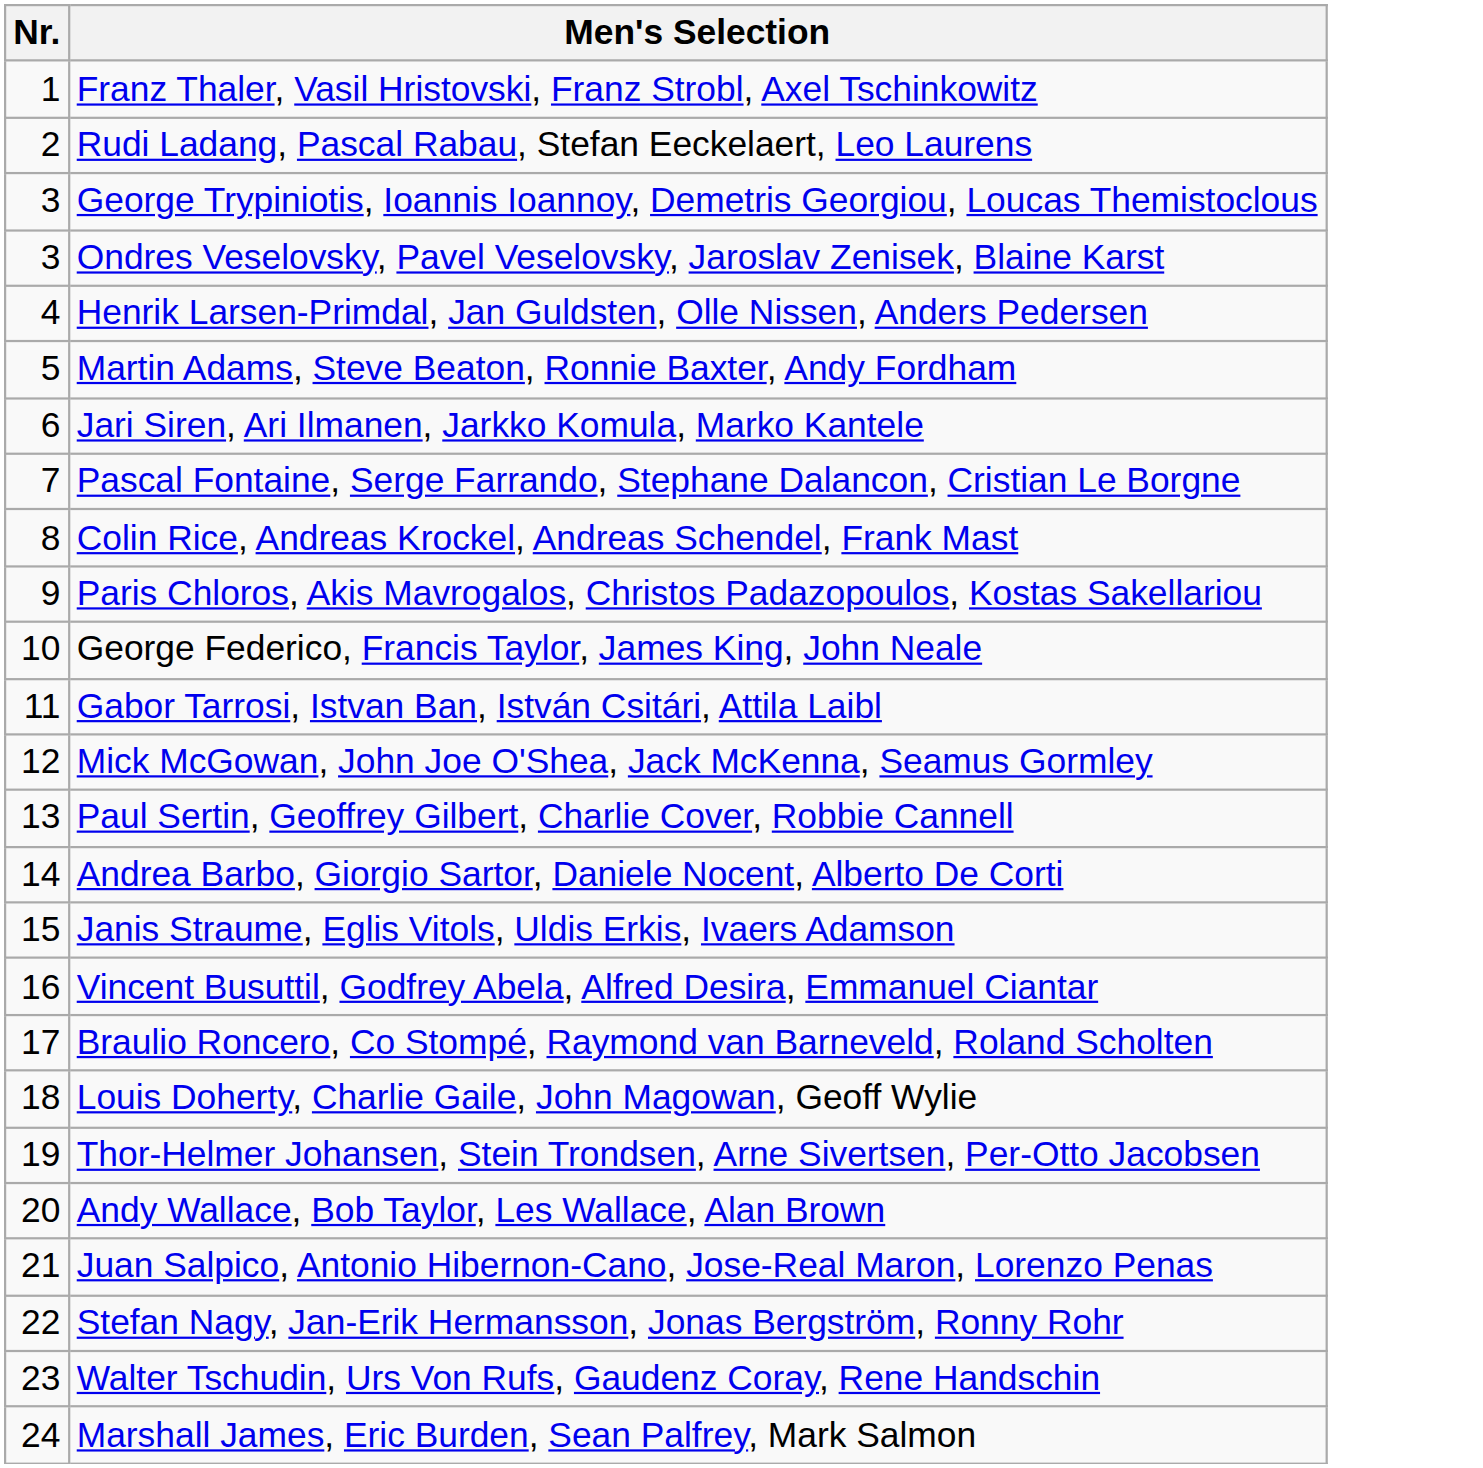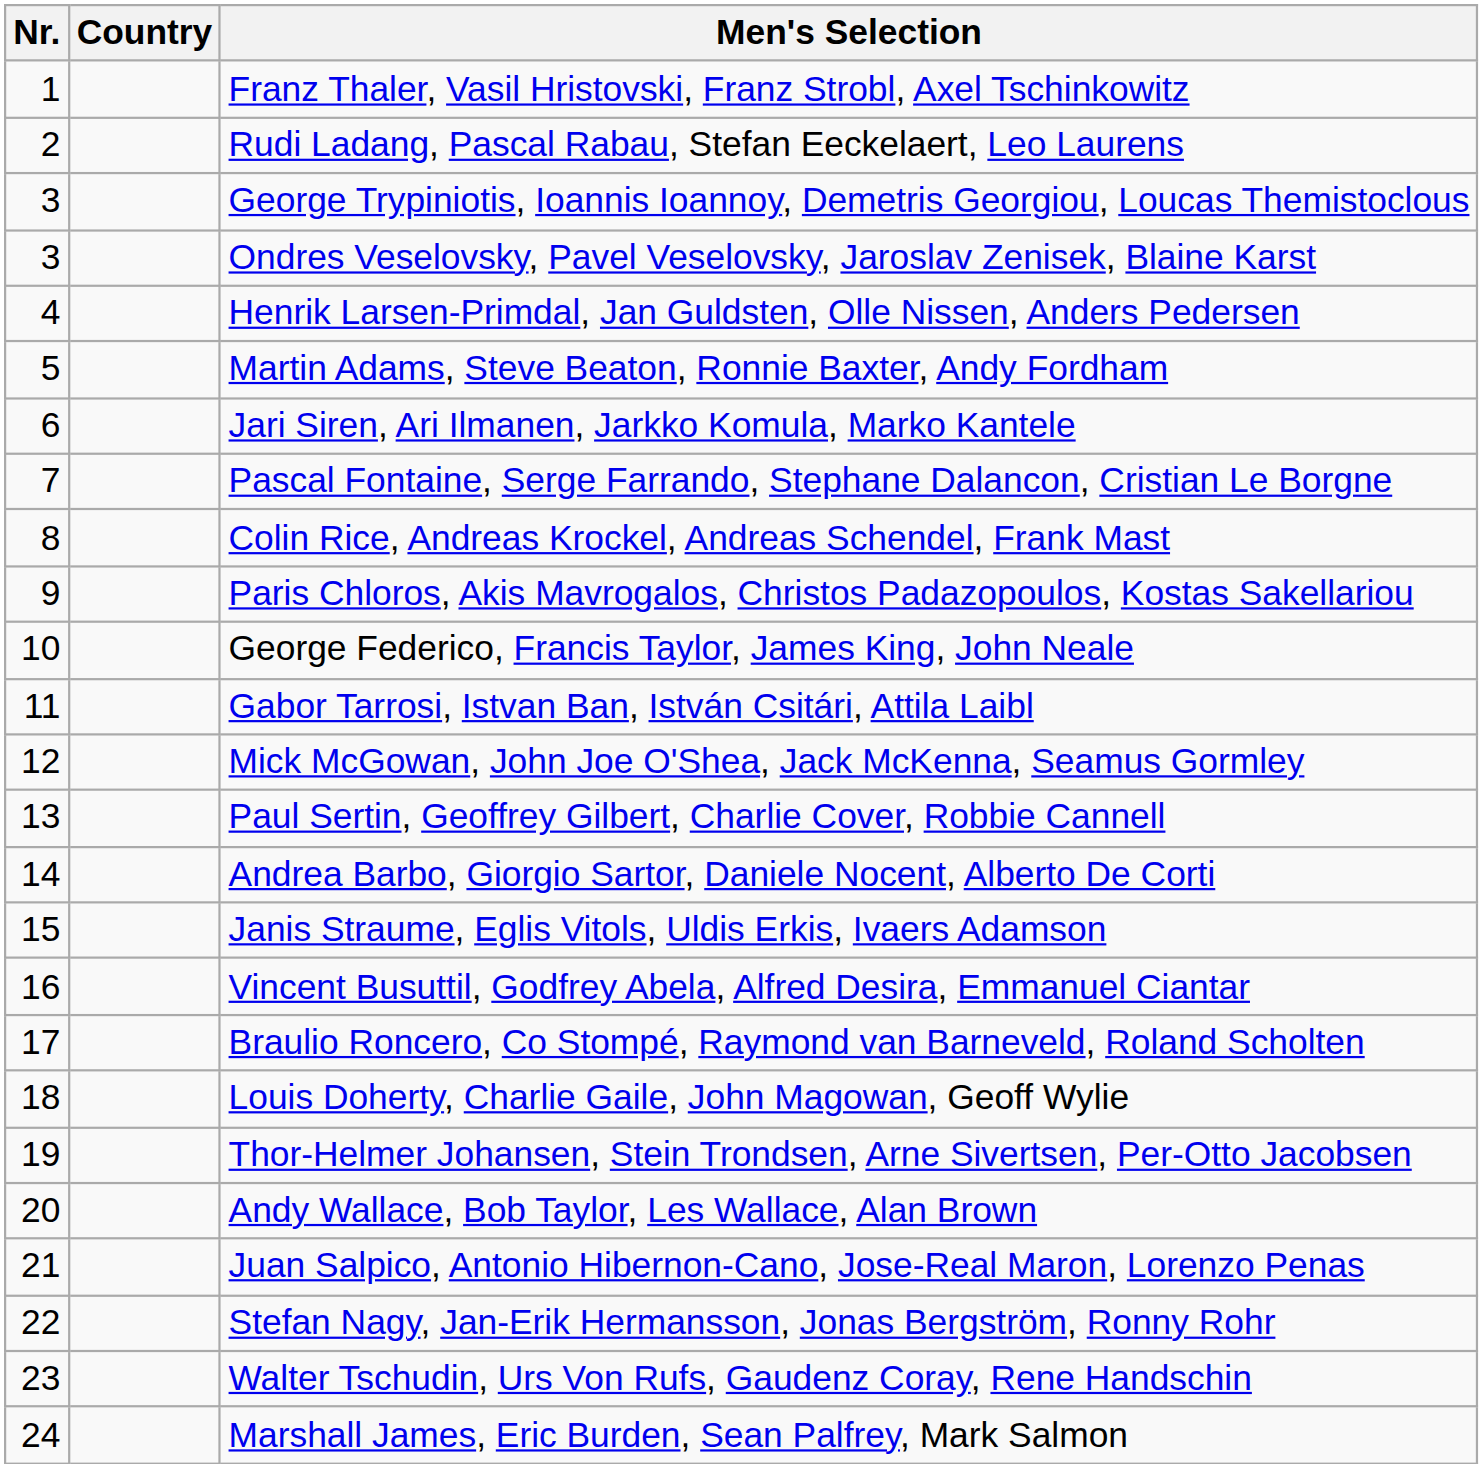 <table class="wikitable">
 <tr>
 <th>Nr.</th>
+<th>Country</th>
 <th>Men's Selection</th>
 </tr>
 <tr>
 <td align=right>1</td>
+<td></td>
 <td><a href='#'>Franz Thaler</a>, <a href='#'>Vasil Hristovski</a>, <a href='#'>Franz Strobl</a>, <a href='#'>Axel Tschinkowitz</a></td>
 </tr>
 <tr>
 <td align=right>2</td>
+<td></td>
 <td><a href='#'>Rudi Ladang</a>, <a href='#'>Pascal Rabau</a>, Stefan Eeckelaert, <a href='#'>Leo Laurens</a></td>
 </tr>
 <tr>
 <td align=right>3</td>
+<td></td>
 <td><a href='#'>George Trypiniotis</a>, <a href='#'>Ioannis Ioannoy</a>, <a href='#'>Demetris Georgiou</a>, <a href='#'>Loucas Themistoclous</a></td>
 </tr>
 <tr>
 <td align=right>3</td>
+<td></td>
 <td><a href='#'>Ondres Veselovsky</a>, <a href='#'>Pavel Veselovsky</a>, <a href='#'>Jaroslav Zenisek</a>, <a href='#'>Blaine Karst</a></td>
 </tr>
 <tr>
 <td align=right>4</td>
+<td></td>
 <td><a href='#'>Henrik Larsen-Primdal</a>, <a href='#'>Jan Guldsten</a>, <a href='#'>Olle Nissen</a>, <a href='#'>Anders Pedersen</a></td>
 </tr>
 <tr>
 <td align=right>5</td>
+<td></td>
 <td><a href='#'>Martin Adams</a>, <a href='#'>Steve Beaton</a>, <a href='#'>Ronnie Baxter</a>, <a href='#'>Andy Fordham</a></td>
 </tr>
 <tr>
 <td align=right>6</td>
+<td></td>
 <td><a href='#'>Jari Siren</a>, <a href='#'>Ari Ilmanen</a>, <a href='#'>Jarkko Komula</a>, <a href='#'>Marko Kantele</a></td>
 </tr>
 <tr>
 <td align=right>7</td>
+<td></td>
 <td><a href='#'>Pascal Fontaine</a>, <a href='#'>Serge Farrando</a>, <a href='#'>Stephane Dalancon</a>, <a href='#'>Cristian Le Borgne</a></td>
 </tr>
 <tr>
 <td align=right>8</td>
+<td></td>
 <td><a href='#'>Colin Rice</a>, <a href='#'>Andreas Krockel</a>, <a href='#'>Andreas Schendel</a>, <a href='#'>Frank Mast</a></td>
 </tr>
 <tr>
 <td align=right>9</td>
+<td></td>
 <td><a href='#'>Paris Chloros</a>, <a href='#'>Akis Mavrogalos</a>, <a href='#'>Christos Padazopoulos</a>, <a href='#'>Kostas Sakellariou</a></td>
 </tr>
 <tr>
 <td align=right>10</td>
+<td></td>
 <td>George Federico, <a href='#'>Francis Taylor</a>, <a href='#'>James King</a>, <a href='#'>John Neale</a></td>
 </tr>
 <tr>
 <td align=right>11</td>
+<td></td>
 <td><a href='#'>Gabor Tarrosi</a>, <a href='#'>Istvan Ban</a>, <a href='#'>István Csitári</a>, <a href='#'>Attila Laibl</a></td>
 </tr>
 <tr>
 <td align=right>12</td>
+<td></td>
 <td><a href='#'>Mick McGowan</a>, <a href='#'>John Joe O'Shea</a>, <a href='#'>Jack McKenna</a>, <a href='#'>Seamus Gormley</a></td>
 </tr>
 <tr>
 <td align=right>13</td>
+<td></td>
 <td><a href='#'>Paul Sertin</a>, <a href='#'>Geoffrey Gilbert</a>, <a href='#'>Charlie Cover</a>, <a href='#'>Robbie Cannell</a></td>
 </tr>
 <tr>
 <td align=right>14</td>
+<td></td>
 <td><a href='#'>Andrea Barbo</a>, <a href='#'>Giorgio Sartor</a>, <a href='#'>Daniele Nocent</a>, <a href='#'>Alberto De Corti</a></td>
 </tr>
 <tr>
 <td align=right>15</td>
+<td></td>
 <td><a href='#'>Janis Straume</a>, <a href='#'>Eglis Vitols</a>, <a href='#'>Uldis Erkis</a>, <a href='#'>Ivaers Adamson</a></td>
 </tr>
 <tr>
 <td align=right>16</td>
+<td></td>
 <td><a href='#'>Vincent Busuttil</a>, <a href='#'>Godfrey Abela</a>, <a href='#'>Alfred Desira</a>, <a href='#'>Emmanuel Ciantar</a></td>
 </tr>
 <tr>
 <td align=right>17</td>
+<td></td>
 <td><a href='#'>Braulio Roncero</a>, <a href='#'>Co Stompé</a>, <a href='#'>Raymond van Barneveld</a>, <a href='#'>Roland Scholten</a></td>
 </tr>
 <tr>
 <td align=right>18</td>
+<td></td>
 <td><a href='#'>Louis Doherty</a>, <a href='#'>Charlie Gaile</a>, <a href='#'>John Magowan</a>, Geoff Wylie</td>
 </tr>
 <tr>
 <td align=right>19</td>
+<td></td>
 <td><a href='#'>Thor-Helmer Johansen</a>, <a href='#'>Stein Trondsen</a>, <a href='#'>Arne Sivertsen</a>, <a href='#'>Per-Otto Jacobsen</a></td>
 </tr>
 <tr>
 <td align=right>20</td>
+<td></td>
 <td><a href='#'>Andy Wallace</a>, <a href='#'>Bob Taylor</a>, <a href='#'>Les Wallace</a>, <a href='#'>Alan Brown</a></td>
 </tr>
 <tr>
 <td align=right>21</td>
+<td></td>
 <td><a href='#'>Juan Salpico</a>, <a href='#'>Antonio Hibernon-Cano</a>, <a href='#'>Jose-Real Maron</a>, <a href='#'>Lorenzo Penas</a></td>
 </tr>
 <tr>
 <td align=right>22</td>
+<td></td>
 <td><a href='#'>Stefan Nagy</a>, <a href='#'>Jan-Erik Hermansson</a>, <a href='#'>Jonas Bergström</a>, <a href='#'>Ronny Rohr</a></td>
 </tr>
 <tr>
 <td align=right>23</td>
+<td></td>
 <td><a href='#'>Walter Tschudin</a>, <a href='#'>Urs Von Rufs</a>, <a href='#'>Gaudenz Coray</a>, <a href='#'>Rene Handschin</a></td>
 </tr>
 <tr>
 <td align=right>24</td>
+<td></td>
 <td><a href='#'>Marshall James</a>, <a href='#'>Eric Burden</a>, <a href='#'>Sean Palfrey</a>, Mark Salmon</td>
 </tr>
 </table>
